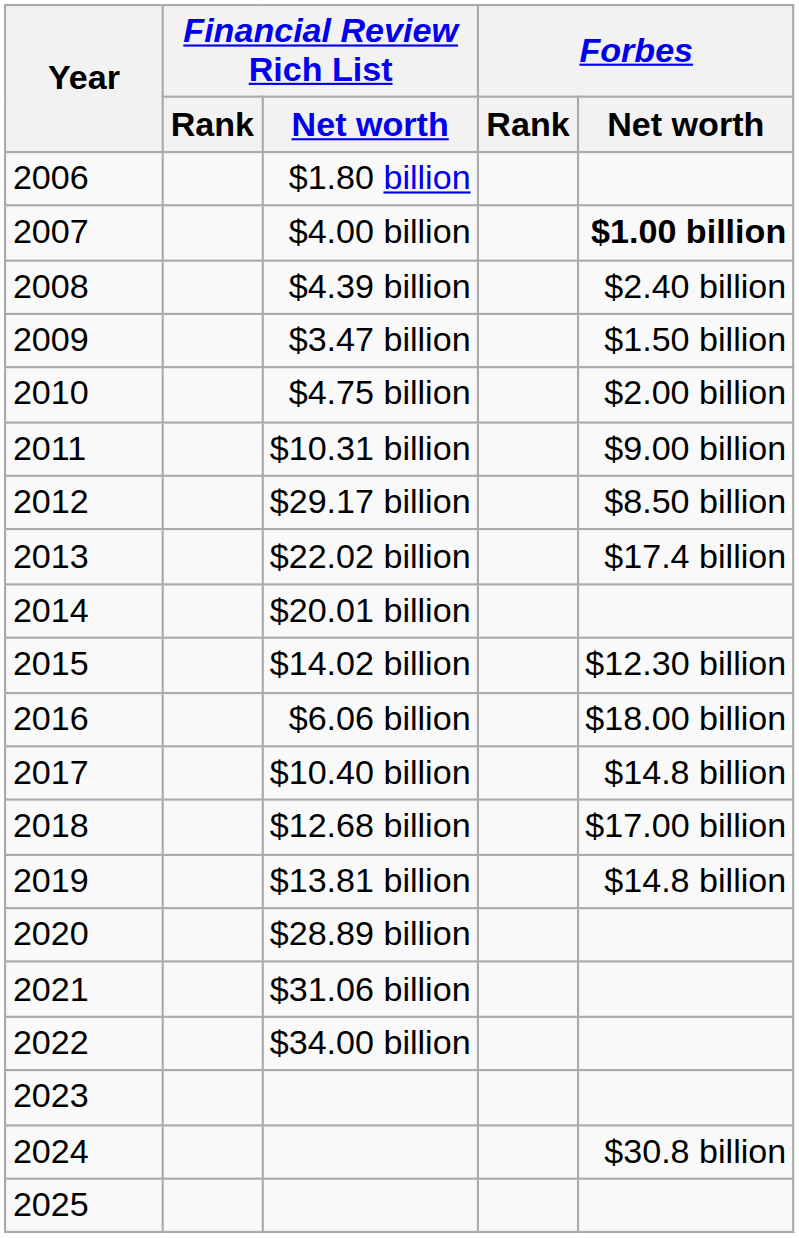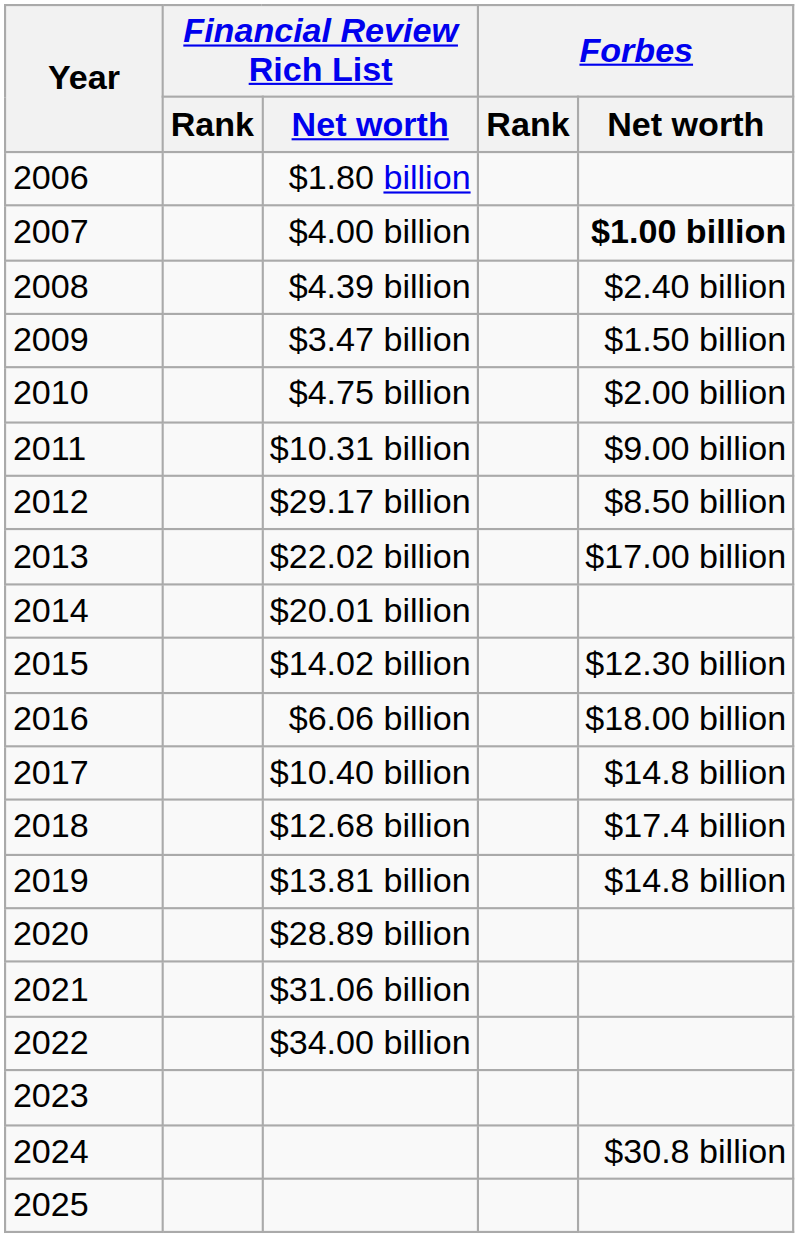 <table class="wikitable">
 <tr>
 <th rowspan=2>Year</th>
 <th colspan=2 width=40%><em><a href='#'>Financial Review</a></em><br><a href='#'>Rich List</a></th>
 <th colspan=2 width=40%><em><a href='#'>Forbes</a></em><br></th>
 </tr>
 <tr>
 <th>Rank</th>
 <th><a href='#'>Net worth</a> </th>
 <th>Rank</th>
 <th>Net worth </th>
 </tr>
 <tr>
 <td>2006</td>
 <td align="center"> </td>
 <td align="right">$1.80 <a href='#'>billion</a> </td>
 <td></td>
 <td align="right"></td>
 </tr>
 <tr>
 <td>2007</td>
 <td align="center"> </td>
 <td align="right">$4.00 billion </td>
 <td align="center"> </td>
 <td align="right"><strong>$1.00 billion </strong></td>
 </tr>
 <tr>
 <td>2008</td>
 <td align="center"> </td>
 <td align="right">$4.39 billion </td>
 <td align="center"> </td>
 <td align="right">$2.40 billion </td>
 </tr>
 <tr>
 <td>2009</td>
 <td align="center"> </td>
 <td align="right">$3.47 billion </td>
 <td align="center"> </td>
 <td align="right">$1.50 billion </td>
 </tr>
 <tr>
 <td>2010</td>
 <td align="center"> </td>
 <td align="right">$4.75 billion </td>
 <td align="center"> </td>
 <td align="right">$2.00 billion </td>
 </tr>
 <tr>
 <td>2011</td>
 <td align="center"> </td>
 <td align="right">$10.31 billion </td>
 <td align="center"> </td>
 <td align="right">$9.00 billion </td>
 </tr>
 <tr>
 <td>2012</td>
 <td align="center"> </td>
 <td align="right">$29.17 billion </td>
 <td align="center"> </td>
 <td align="right">$8.50 billion </td>
 </tr>
 <tr>
 <td>2013</td>
 <td align="center"> </td>
 <td align="right">$22.02 billion </td>
 <td align="center"> </td>
-<td align="right">$17.4 billion </td>
+<td align="right">$17.00 billion </td>
 </tr>
 <tr>
 <td>2014</td>
 <td align="center"> </td>
 <td align="right">$20.01 billion </td>
 <td align="center"> </td>
 <td align="right"></td>
 </tr>
 <tr>
 <td>2015</td>
 <td align="center"> </td>
 <td align="right">$14.02 billion </td>
 <td align="center"> </td>
 <td align="right">$12.30 billion </td>
 </tr>
 <tr>
 <td>2016</td>
 <td align="center"> </td>
 <td align="right">$6.06 billion </td>
 <td align="center"> </td>
 <td align="right">$18.00 billion </td>
 </tr>
 <tr>
 <td>2017</td>
 <td align="center"> </td>
 <td align="right">$10.40 billion </td>
 <td align="center"> </td>
 <td align="right">$14.8 billion </td>
 </tr>
 <tr>
 <td>2018</td>
 <td align="center"> </td>
 <td align="right">$12.68 billion </td>
 <td align="center"> </td>
-<td align="right">$17.00 billion </td>
+<td align="right">$17.4 billion </td>
 </tr>
 <tr>
 <td>2019</td>
 <td align="center"> </td>
 <td align="right">$13.81 billion </td>
 <td align="center"> </td>
 <td align="right">$14.8 billion </td>
 </tr>
 <tr>
 <td>2020</td>
 <td align="center"> </td>
 <td align="right">$28.89 billion </td>
 <td align="center"></td>
 <td align="right"></td>
 </tr>
 <tr>
 <td>2021</td>
 <td align="center"></td>
 <td align="right">$31.06 billion </td>
 <td align="center"></td>
 <td align="right"></td>
 </tr>
 <tr>
 <td>2022</td>
 <td align="center"></td>
 <td align="right">$34.00 billion </td>
 <td align="center"></td>
 <td align="right"></td>
 </tr>
 <tr>
 <td>2023</td>
 <td align="center"></td>
 <td align="right"></td>
 <td align="center"></td>
 <td align="right"></td>
 </tr>
 <tr>
 <td>2024</td>
 <td align="center"></td>
 <td align="right"></td>
 <td align="center"> </td>
 <td align="right">$30.8 billion</td>
 </tr>
 <tr>
 <td>2025</td>
 <td align="center"></td>
 <td align="right"></td>
 <td align="center"></td>
 <td align="right"></td>
 </tr>
 </table>
